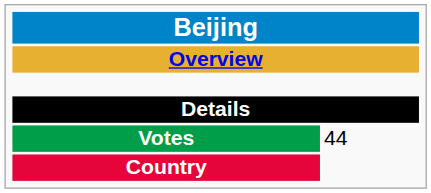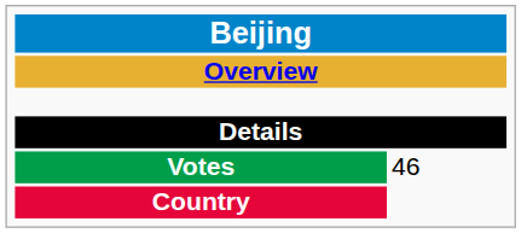 <table class="infobox" style="width: 20em;">
 <tr>
 <th colspan="2"  style="text-align:center; background:#0084c9; color:#fff;"><big>Beijing</big></th>
 </tr>
 <tr>
 <td colspan="2" style="background:#e8b030; text-align: center;"><strong><a href='#'>Overview</a></strong></td>
 </tr>
 <tr>
 <td colspan="2"  style="text-align:center; font-size:85%; padding:0.5em;"></td>
 </tr>
 <tr>
 <th colspan="2"  style="text-align:center; background:#000; color:#fff;">Details</th>
 </tr>
 <tr>
 <th style="text-align:center; background:#009e49; color:#fff;">Votes</th>
-<td valign="top">44</td>
+<td valign="top">46</td>
 </tr>
 <tr>
 <th style="text-align:center; background:#e5053a; color:#fff;">Country</th>
 <td valign="top"></td>
 </tr>
 </table>
